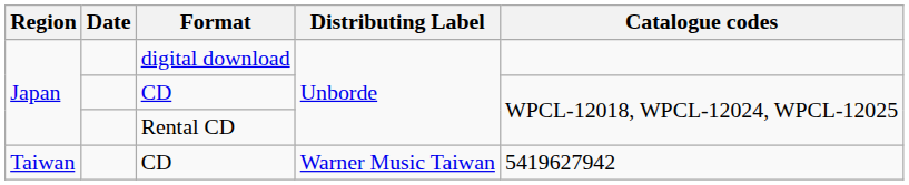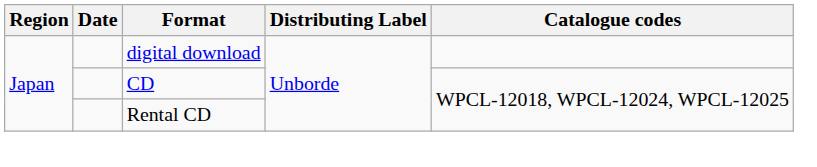 <table class="wikitable">
 <tr>
 <th>Region</th>
 <th>Date</th>
 <th>Format</th>
 <th>Distributing Label</th>
 <th>Catalogue codes</th>
 </tr>
 <tr>
 <td rowspan=3><a href='#'>Japan</a></td>
 <td></td>
 <td><a href='#'>digital download</a></td>
 <td rowspan=3><a href='#'>Unborde</a></td>
 <td></td>
 </tr>
 <tr>
 <td></td>
 <td><a href='#'>CD</a></td>
 <td rowspan=2>WPCL-12018, WPCL-12024, WPCL-12025</td>
 </tr>
 <tr>
 <td></td>
 <td>Rental CD</td>
 </tr>
-<tr>
-<td><a href='#'>Taiwan</a></td>
-<td></td>
-<td>CD</td>
-<td><a href='#'>Warner Music Taiwan</a></td>
-<td>5419627942</td>
-</tr>
 </table>
